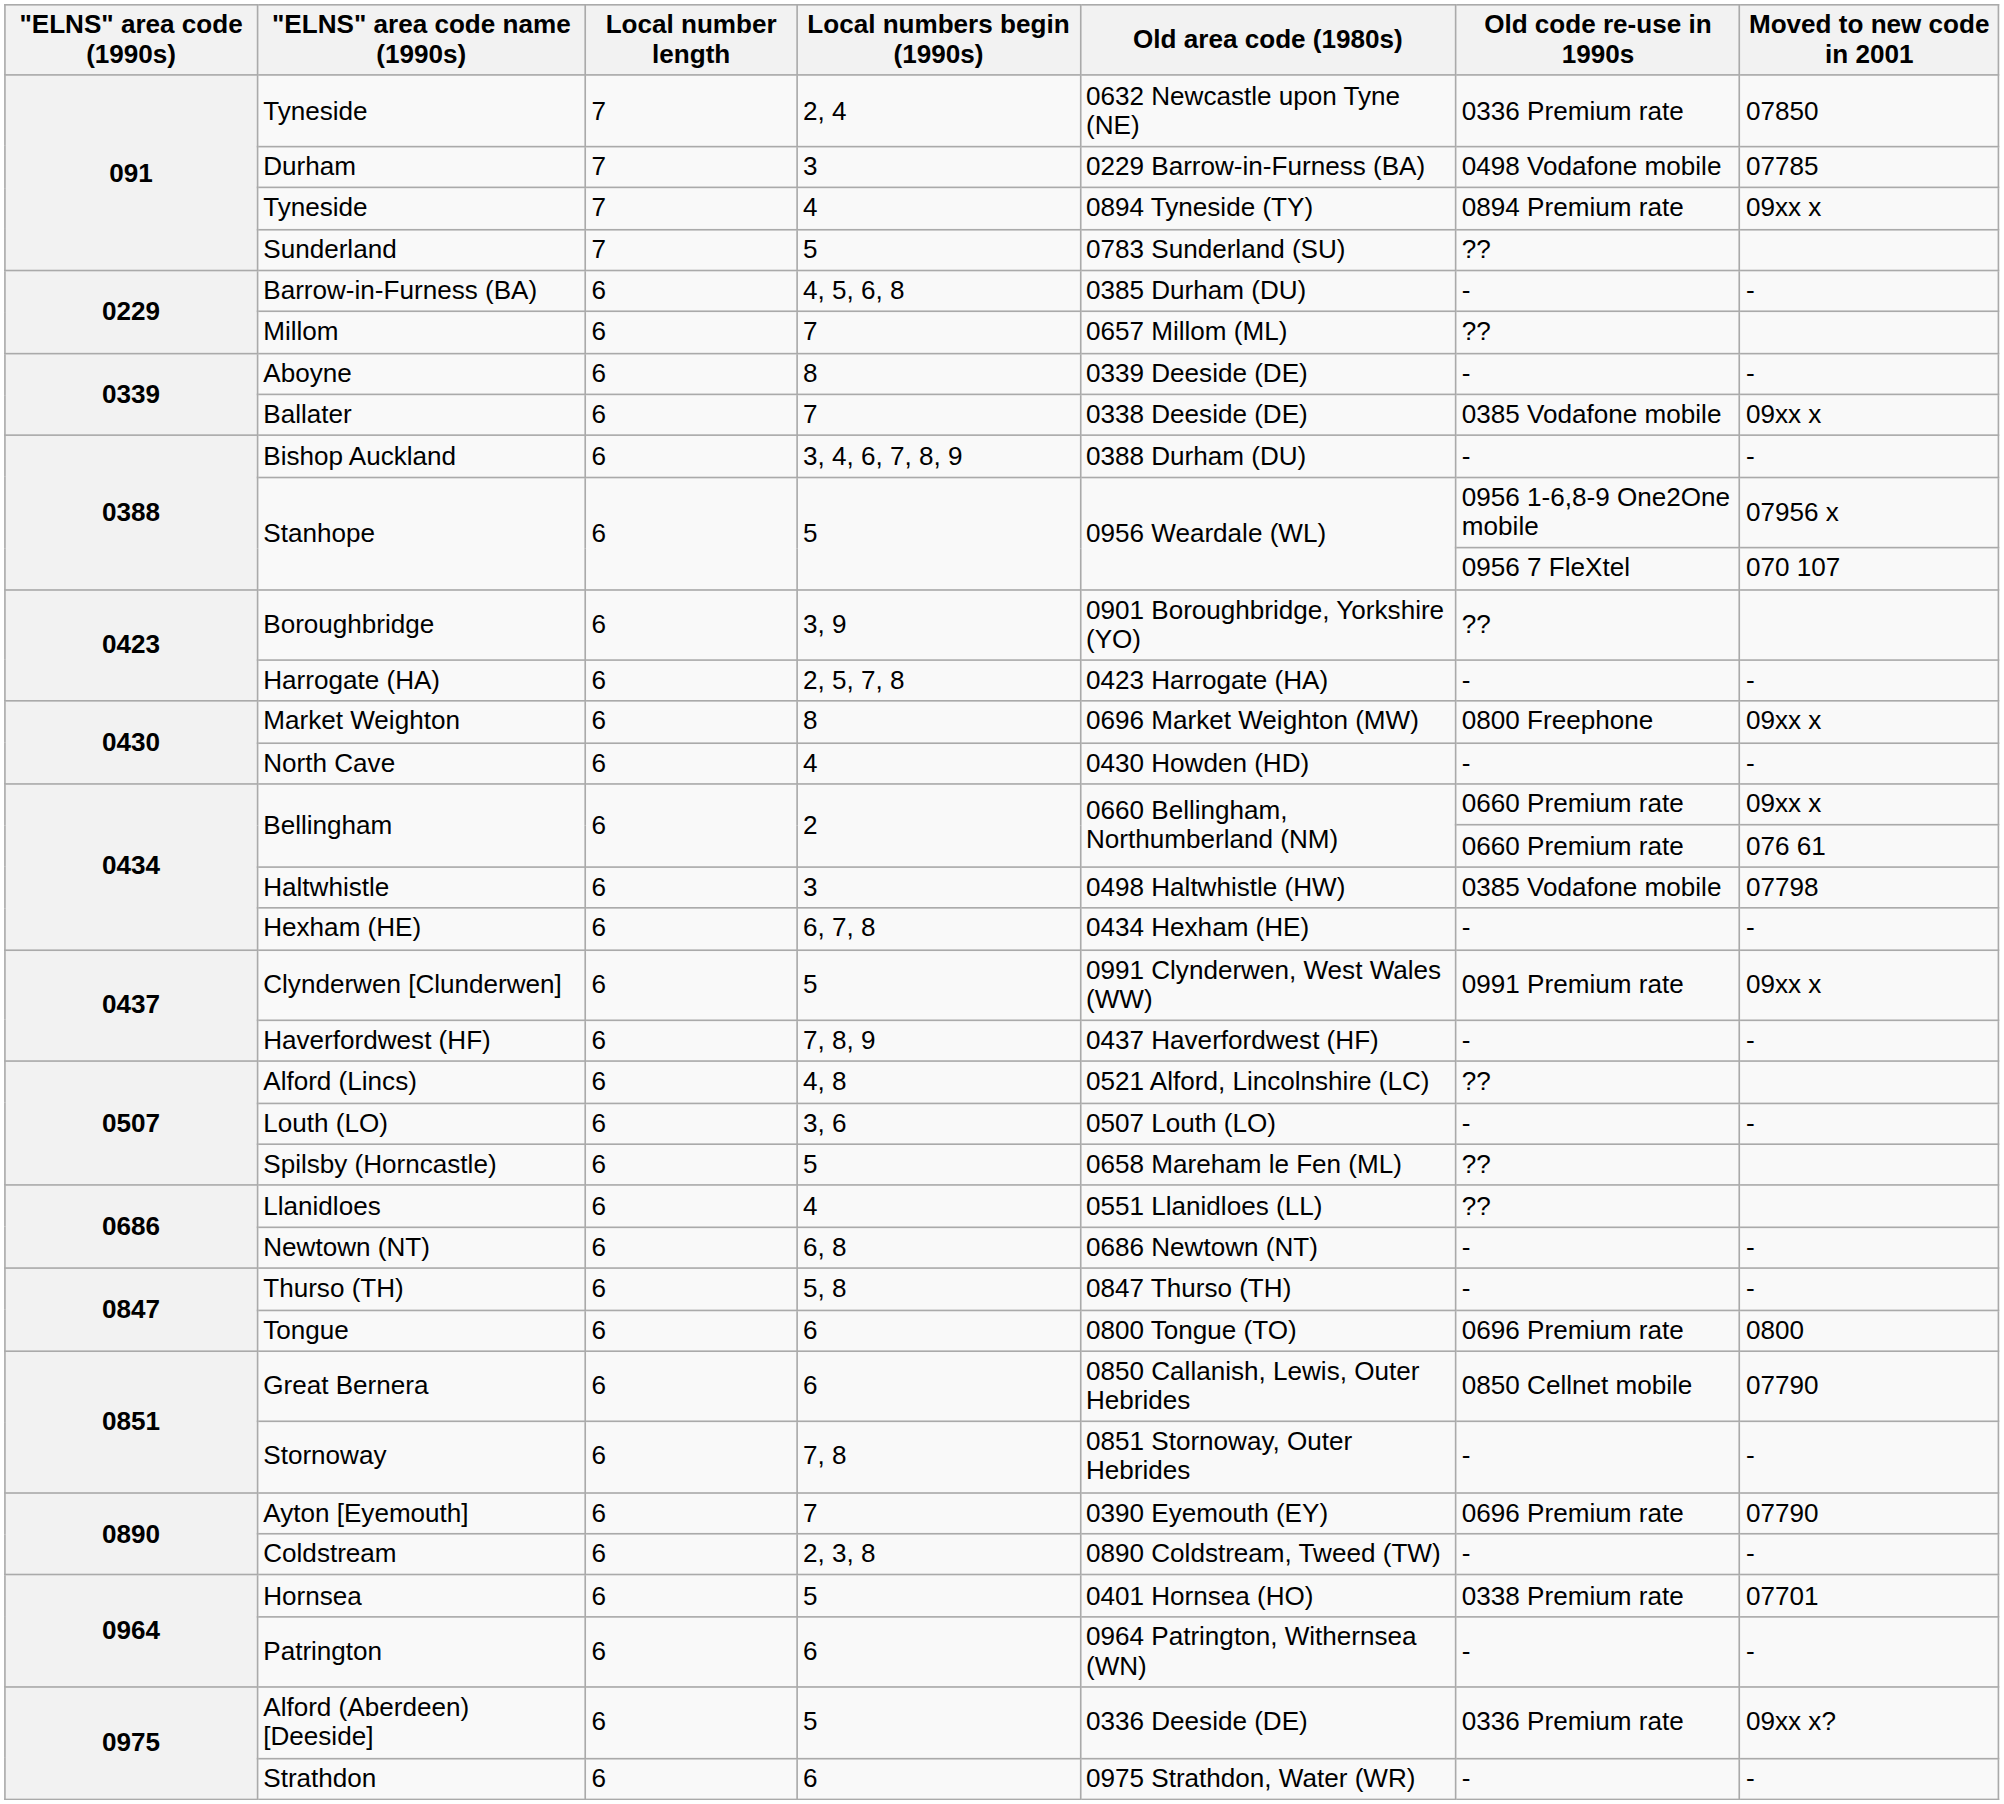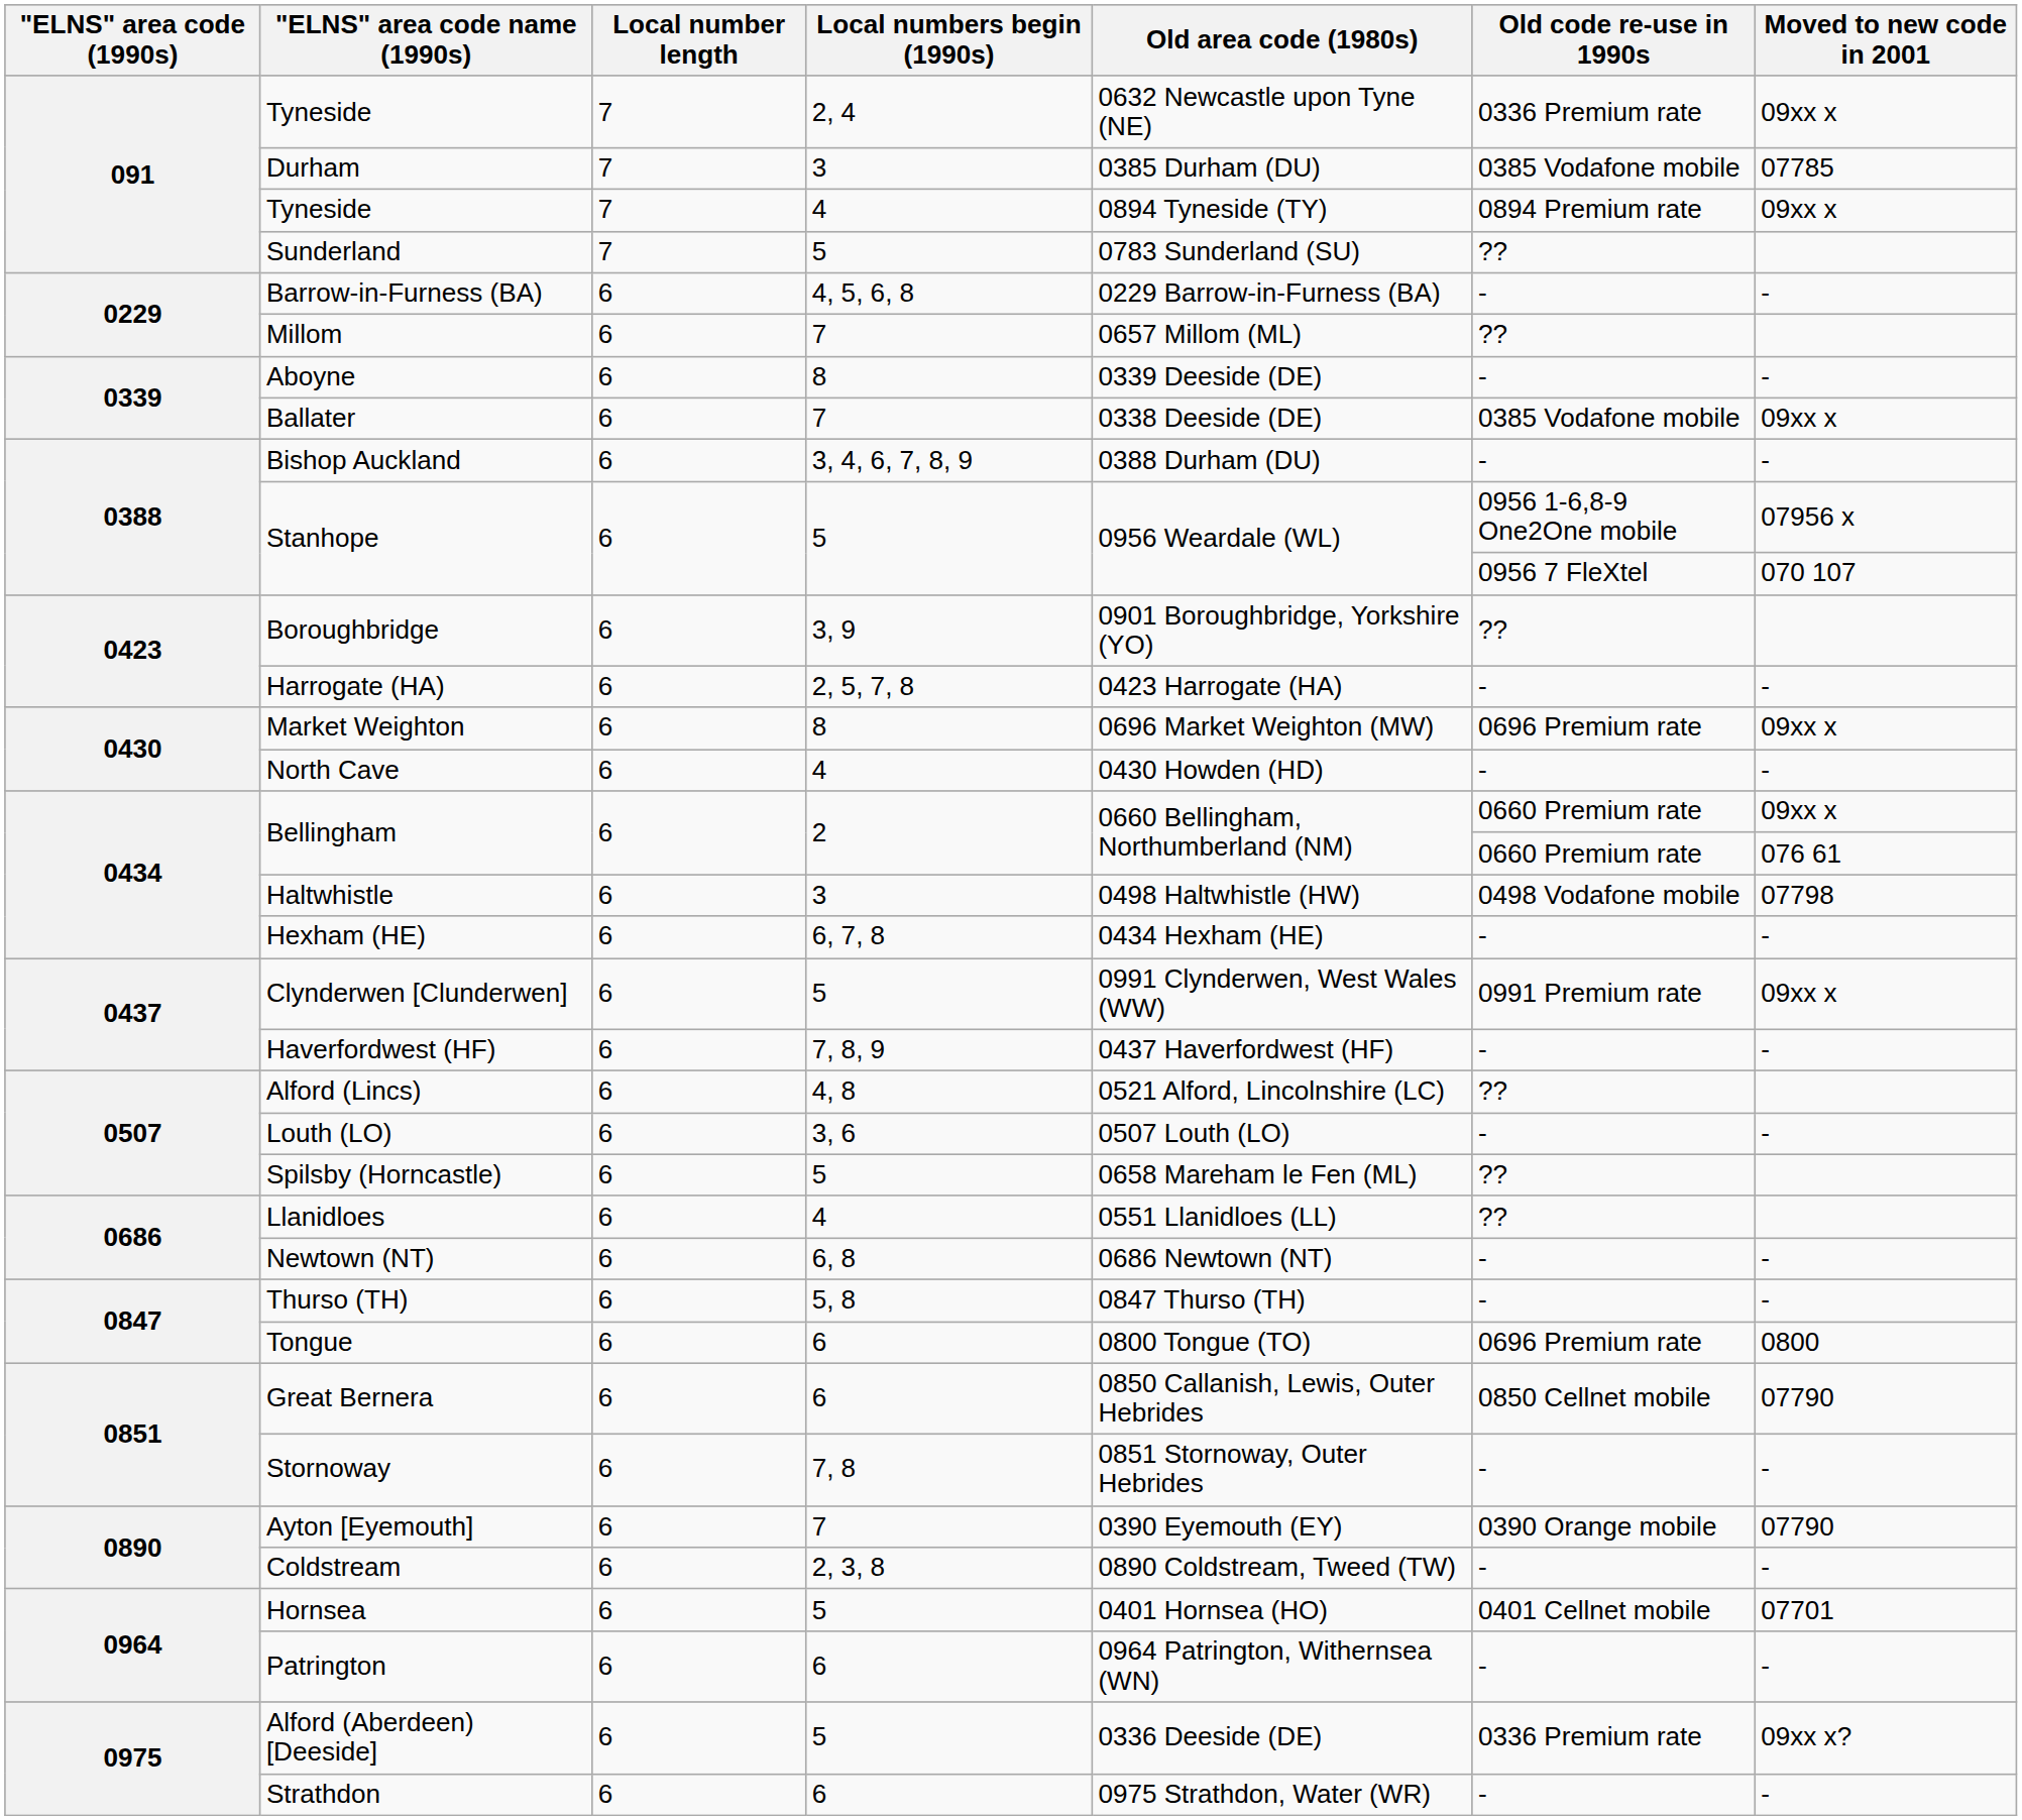 <table class="wikitable" style="margin-left: 1.5em;">
 <tr>
 <th>"ELNS" area code (1990s)</th>
 <th>"ELNS" area code name (1990s)</th>
 <th>Local number length</th>
 <th>Local numbers begin (1990s)</th>
 <th>Old area code (1980s)</th>
 <th>Old code re-use in 1990s</th>
 <th>Moved to new code in 2001</th>
 </tr>
 <tr>
 <th rowspan="4">091</th>
 <td>Tyneside</td>
 <td>7</td>
 <td>2, 4</td>
 <td>0632 Newcastle upon Tyne (NE)</td>
 <td>0336 Premium rate</td>
-<td>07850</td>
+<td>09xx x</td>
 </tr>
 <tr>
 <td>Durham</td>
 <td>7</td>
 <td>3</td>
-<td>0229 Barrow-in-Furness (BA)</td>
-<td>0498 Vodafone mobile</td>
+<td>0385 Durham (DU)</td>
+<td>0385 Vodafone mobile</td>
 <td>07785</td>
 </tr>
 <tr>
 <td>Tyneside</td>
 <td>7</td>
 <td>4</td>
 <td>0894 Tyneside (TY)</td>
 <td>0894 Premium rate</td>
 <td>09xx x</td>
 </tr>
 <tr>
 <td>Sunderland</td>
 <td>7</td>
 <td>5</td>
 <td>0783 Sunderland (SU)</td>
 <td>??</td>
 <td></td>
 </tr>
 <tr>
 <th rowspan="2">0229</th>
 <td>Barrow-in-Furness (BA)</td>
 <td>6</td>
 <td>4, 5, 6, 8</td>
-<td>0385 Durham (DU)</td>
+<td>0229 Barrow-in-Furness (BA)</td>
 <td>-</td>
 <td>-</td>
 </tr>
 <tr>
 <td>Millom</td>
 <td>6</td>
 <td>7</td>
 <td>0657 Millom (ML)</td>
 <td>??</td>
 <td></td>
 </tr>
 <tr>
 <th rowspan="2">0339</th>
 <td>Aboyne</td>
 <td>6</td>
 <td>8</td>
 <td>0339 Deeside (DE)</td>
 <td>-</td>
 <td>-</td>
 </tr>
 <tr>
 <td>Ballater</td>
 <td>6</td>
 <td>7</td>
 <td>0338 Deeside (DE)</td>
 <td>0385 Vodafone mobile</td>
 <td>09xx x</td>
 </tr>
 <tr>
 <th rowspan="3">0388</th>
 <td>Bishop Auckland</td>
 <td>6</td>
 <td>3, 4, 6, 7, 8, 9</td>
 <td>0388 Durham (DU)</td>
 <td>-</td>
 <td>-</td>
 </tr>
 <tr>
 <td rowspan="2">Stanhope</td>
 <td rowspan="2">6</td>
 <td rowspan="2">5</td>
 <td rowspan="2">0956 Weardale (WL)</td>
 <td>0956 1-6,8-9 One2One mobile</td>
 <td>07956 x</td>
 </tr>
 <tr>
 <td>0956 7 FleXtel</td>
 <td>070 107</td>
 </tr>
 <tr>
 <th rowspan="2">0423</th>
 <td>Boroughbridge</td>
 <td>6</td>
 <td>3, 9</td>
 <td>0901 Boroughbridge, Yorkshire (YO)</td>
 <td>??</td>
 <td></td>
 </tr>
 <tr>
 <td>Harrogate (HA)</td>
 <td>6</td>
 <td>2, 5, 7, 8</td>
 <td>0423 Harrogate (HA)</td>
 <td>-</td>
 <td>-</td>
 </tr>
 <tr>
 <th rowspan="2">0430</th>
 <td>Market Weighton</td>
 <td>6</td>
 <td>8</td>
 <td>0696 Market Weighton (MW)</td>
-<td>0800 Freephone</td>
+<td>0696 Premium rate</td>
 <td>09xx x</td>
 </tr>
 <tr>
 <td>North Cave</td>
 <td>6</td>
 <td>4</td>
 <td>0430 Howden (HD)</td>
 <td>-</td>
 <td>-</td>
 </tr>
 <tr>
 <th rowspan="4">0434</th>
 <td rowspan="2">Bellingham</td>
 <td rowspan="2">6</td>
 <td rowspan="2">2</td>
 <td rowspan="2">0660 Bellingham, Northumberland (NM)</td>
 <td>0660 Premium rate</td>
 <td>09xx x</td>
 </tr>
 <tr>
 <td>0660 Premium rate</td>
 <td>076 61</td>
 </tr>
 <tr>
 <td>Haltwhistle</td>
 <td>6</td>
 <td>3</td>
 <td>0498 Haltwhistle (HW)</td>
-<td>0385 Vodafone mobile</td>
+<td>0498 Vodafone mobile</td>
 <td>07798</td>
 </tr>
 <tr>
 <td>Hexham (HE)</td>
 <td>6</td>
 <td>6, 7, 8</td>
 <td>0434 Hexham (HE)</td>
 <td>-</td>
 <td>-</td>
 </tr>
 <tr>
 <th rowspan="2">0437</th>
 <td>Clynderwen [Clunderwen]</td>
 <td>6</td>
 <td>5</td>
 <td>0991 Clynderwen, West Wales (WW)</td>
 <td>0991 Premium rate</td>
 <td>09xx x</td>
 </tr>
 <tr>
 <td>Haverfordwest (HF)</td>
 <td>6</td>
 <td>7, 8, 9</td>
 <td>0437 Haverfordwest (HF)</td>
 <td>-</td>
 <td>-</td>
 </tr>
 <tr>
 <th rowspan="3">0507</th>
 <td>Alford (Lincs)</td>
 <td>6</td>
 <td>4, 8</td>
 <td>0521 Alford, Lincolnshire (LC)</td>
 <td>??</td>
 <td></td>
 </tr>
 <tr>
 <td>Louth (LO)</td>
 <td>6</td>
 <td>3, 6</td>
 <td>0507 Louth (LO)</td>
 <td>-</td>
 <td>-</td>
 </tr>
 <tr>
 <td>Spilsby (Horncastle)</td>
 <td>6</td>
 <td>5</td>
 <td>0658 Mareham le Fen (ML)</td>
 <td>??</td>
 <td></td>
 </tr>
 <tr>
 <th rowspan="2">0686</th>
 <td>Llanidloes</td>
 <td>6</td>
 <td>4</td>
 <td>0551 Llanidloes (LL)</td>
 <td>??</td>
 <td></td>
 </tr>
 <tr>
 <td>Newtown (NT)</td>
 <td>6</td>
 <td>6, 8</td>
 <td>0686 Newtown (NT)</td>
 <td>-</td>
 <td>-</td>
 </tr>
 <tr>
 <th rowspan="2">0847</th>
 <td>Thurso (TH)</td>
 <td>6</td>
 <td>5, 8</td>
 <td>0847 Thurso (TH)</td>
 <td>-</td>
 <td>-</td>
 </tr>
 <tr>
 <td>Tongue</td>
 <td>6</td>
 <td>6</td>
 <td>0800 Tongue (TO)</td>
 <td>0696 Premium rate</td>
 <td>0800</td>
 </tr>
 <tr>
 <th rowspan="2">0851</th>
 <td>Great Bernera</td>
 <td>6</td>
 <td>6</td>
 <td>0850 Callanish, Lewis, Outer Hebrides</td>
 <td>0850 Cellnet mobile</td>
 <td>07790</td>
 </tr>
 <tr>
 <td>Stornoway</td>
 <td>6</td>
 <td>7, 8</td>
 <td>0851 Stornoway, Outer Hebrides</td>
 <td>-</td>
 <td>-</td>
 </tr>
 <tr>
 <th rowspan="2">0890</th>
 <td>Ayton [Eyemouth]</td>
 <td>6</td>
 <td>7</td>
 <td>0390 Eyemouth (EY)</td>
-<td>0696 Premium rate</td>
+<td>0390 Orange mobile</td>
 <td>07790</td>
 </tr>
 <tr>
 <td>Coldstream</td>
 <td>6</td>
 <td>2, 3, 8</td>
 <td>0890 Coldstream, Tweed (TW)</td>
 <td>-</td>
 <td>-</td>
 </tr>
 <tr>
 <th rowspan="2">0964</th>
 <td>Hornsea</td>
 <td>6</td>
 <td>5</td>
 <td>0401 Hornsea (HO)</td>
-<td>0338 Premium rate</td>
+<td>0401 Cellnet mobile</td>
 <td>07701</td>
 </tr>
 <tr>
 <td>Patrington</td>
 <td>6</td>
 <td>6</td>
 <td>0964 Patrington, Withernsea (WN)</td>
 <td>-</td>
 <td>-</td>
 </tr>
 <tr>
 <th rowspan="2">0975</th>
 <td>Alford (Aberdeen) [Deeside]</td>
 <td>6</td>
 <td>5</td>
 <td>0336 Deeside (DE)</td>
 <td>0336 Premium rate</td>
 <td>09xx x?</td>
 </tr>
 <tr>
 <td>Strathdon</td>
 <td>6</td>
 <td>6</td>
 <td>0975 Strathdon, Water (WR)</td>
 <td>-</td>
 <td>-</td>
 </tr>
 </table>
